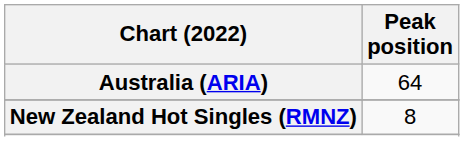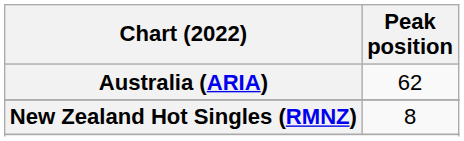 <table class="wikitable sortable plainrowheaders" style="text-align:center">
 <tr>
 <th scope="col">Chart (2022)</th>
 <th scope="col">Peak<br>position</th>
 </tr>
 <tr>
 <th scope="row">Australia (<a href='#'>ARIA</a>)</th>
-<td>64</td>
+<td>62</td>
 </tr>
 <tr>
 </tr>
 <tr>
 </tr>
 <tr>
 </tr>
 <tr>
 </tr>
 <tr>
 <th scope="row">New Zealand Hot Singles (<a href='#'>RMNZ</a>)</th>
 <td>8</td>
 </tr>
 <tr>
 </tr>
 <tr>
 </tr>
 <tr>
 </tr>
 <tr>
 </tr>
 </table>
